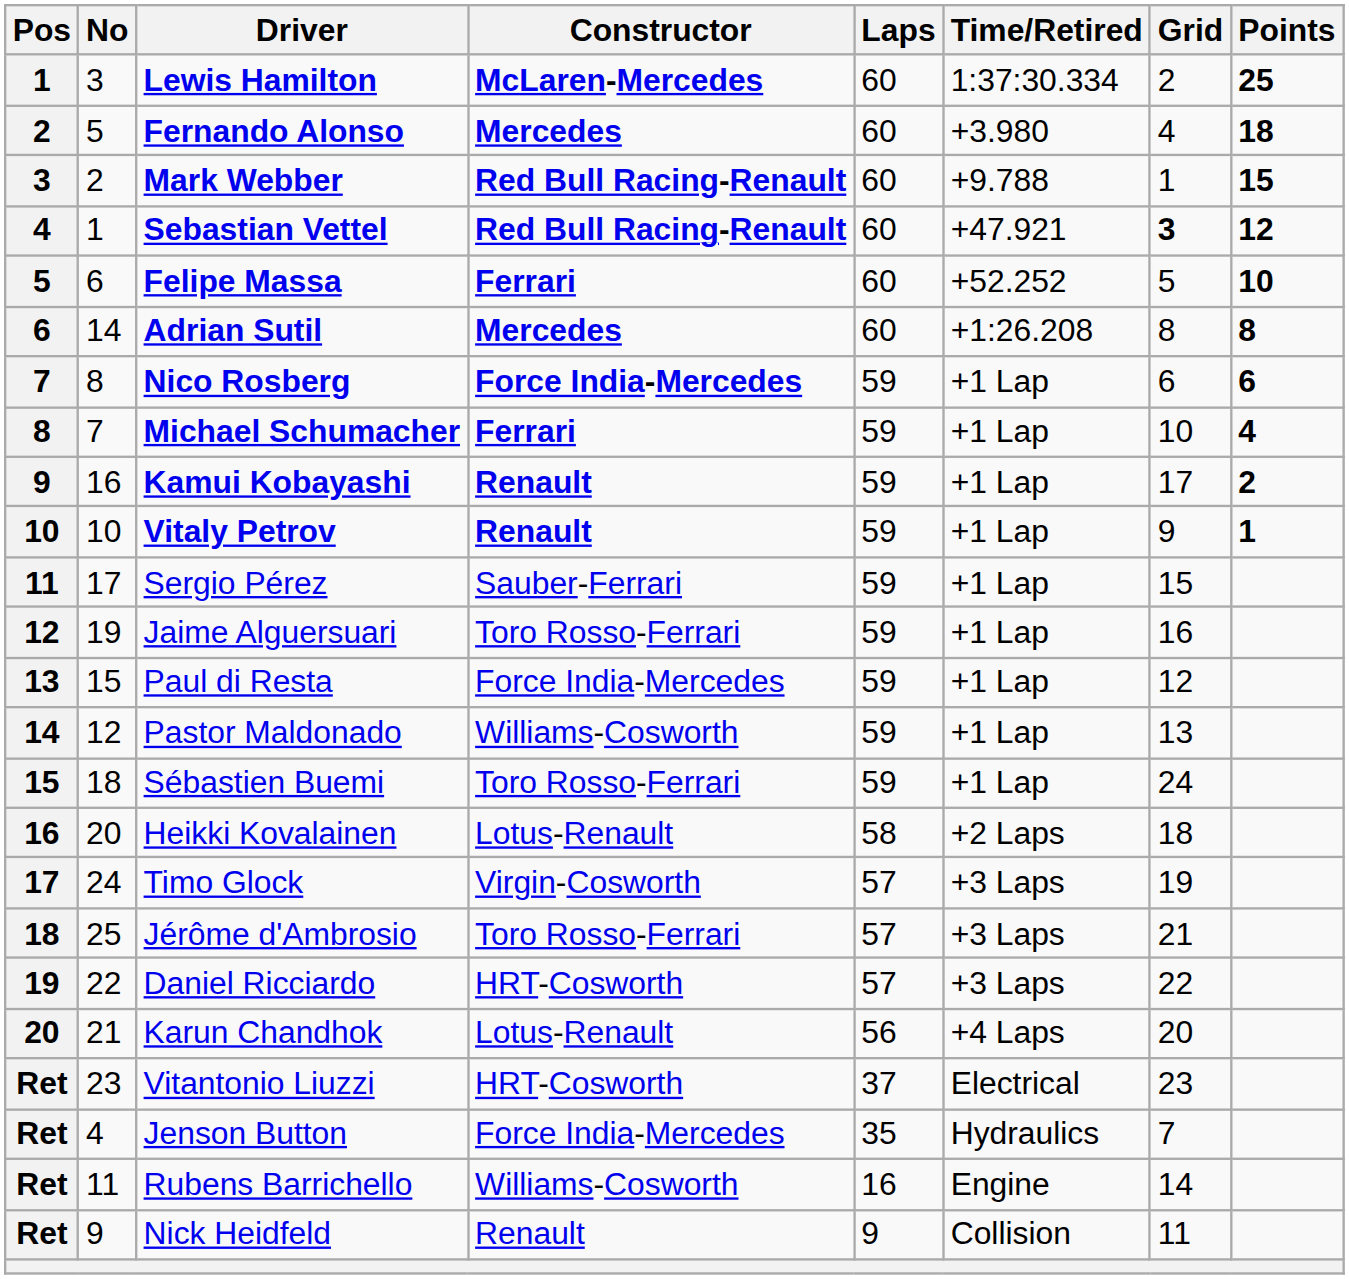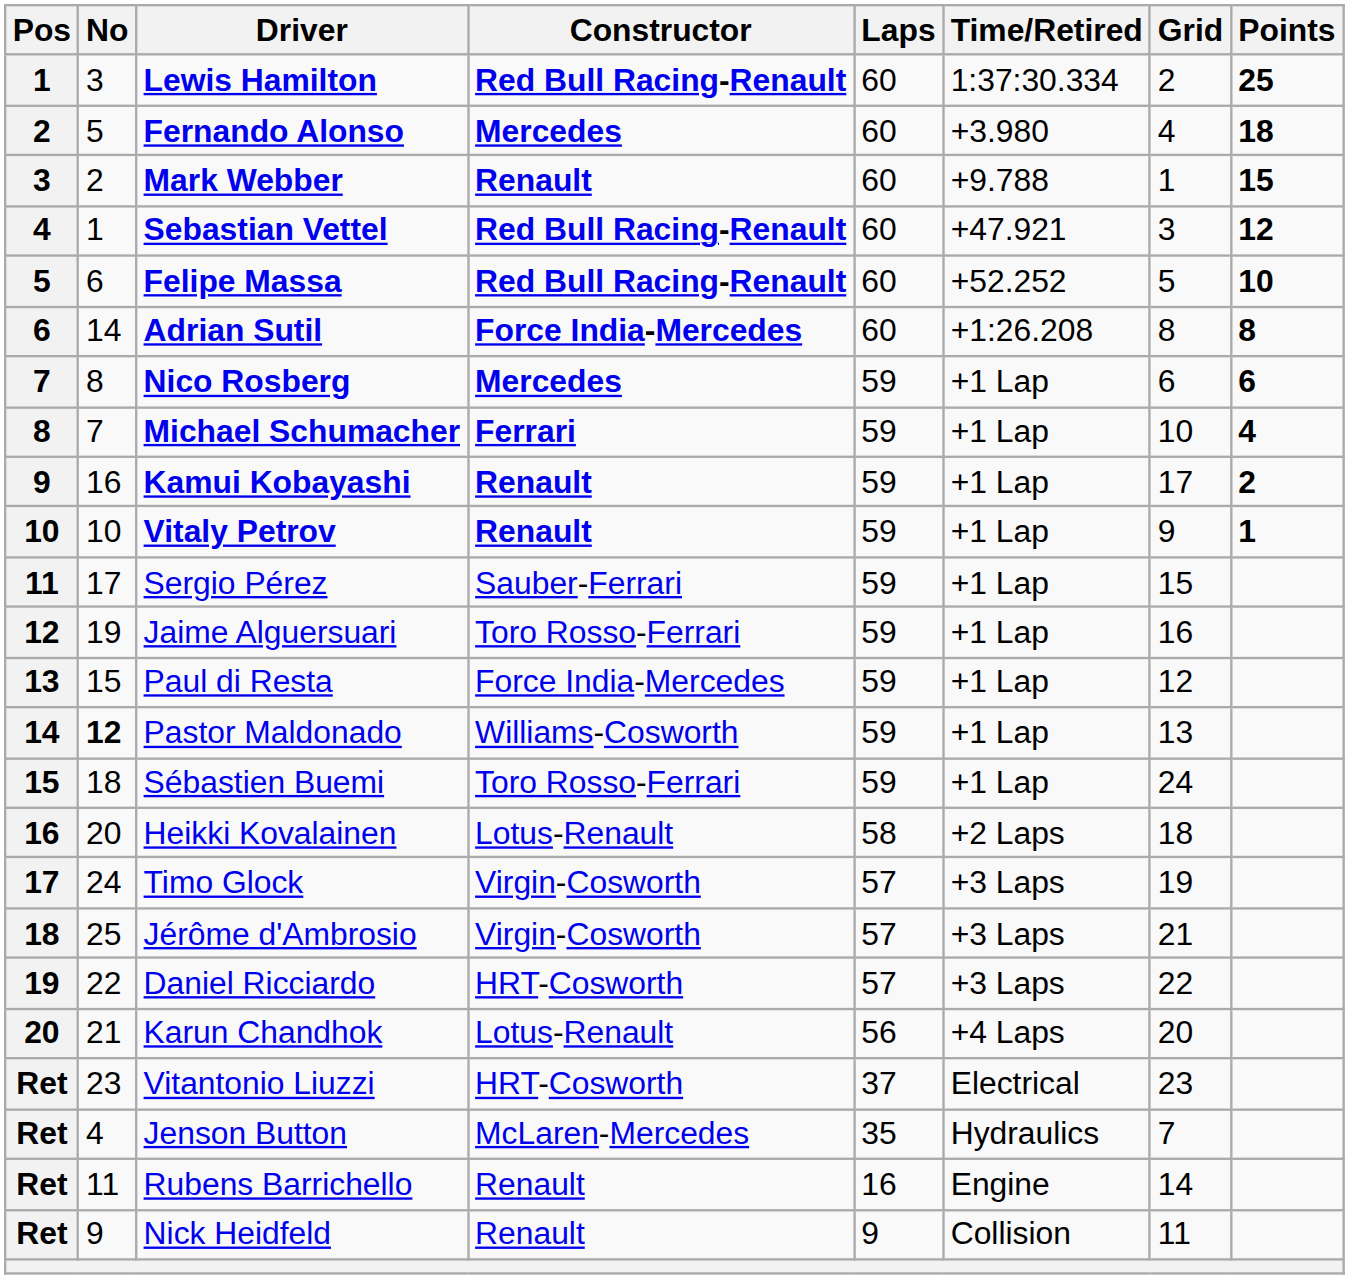 <table class="wikitable" style="font-size: 85%">
 <tr>
 <th>Pos</th>
 <th>No</th>
 <th>Driver</th>
 <th>Constructor</th>
 <th>Laps</th>
 <th>Time/Retired</th>
 <th>Grid</th>
 <th>Points</th>
 </tr>
 <tr>
 <th>1</th>
 <td>3</td>
 <td> <strong><a href='#'>Lewis Hamilton</a></strong></td>
-<td><strong><a href='#'>McLaren</a>-<a href='#'>Mercedes</a></strong></td>
+<td><strong><a href='#'>Red Bull Racing</a>-<a href='#'>Renault</a></strong></td>
 <td>60</td>
 <td>1:37:30.334</td>
 <td>2</td>
 <td><strong>25</strong></td>
 </tr>
 <tr>
 <th>2</th>
 <td>5</td>
 <td><strong> <a href='#'>Fernando Alonso</a></strong></td>
 <td><strong><a href='#'>Mercedes</a></strong></td>
 <td>60</td>
 <td>+3.980</td>
 <td>4</td>
 <td><strong>18</strong></td>
 </tr>
 <tr>
 <th>3</th>
 <td>2</td>
 <td> <strong><a href='#'>Mark Webber</a></strong></td>
-<td><strong><a href='#'>Red Bull Racing</a>-<a href='#'>Renault</a></strong></td>
+<td><strong><a href='#'>Renault</a></strong></td>
 <td>60</td>
 <td>+9.788</td>
 <td>1</td>
 <td><strong>15</strong></td>
 </tr>
 <tr>
 <th>4</th>
 <td>1</td>
 <td> <strong><a href='#'>Sebastian Vettel</a></strong></td>
 <td><strong><a href='#'>Red Bull Racing</a>-<a href='#'>Renault</a></strong></td>
 <td>60</td>
 <td>+47.921</td>
-<td><strong>3</strong></td>
+<td>3</td>
 <td><strong>12</strong></td>
 </tr>
 <tr>
 <th>5</th>
 <td>6</td>
 <td> <strong><a href='#'>Felipe Massa</a></strong></td>
-<td><strong><a href='#'>Ferrari</a></strong></td>
+<td><strong><a href='#'>Red Bull Racing</a>-<a href='#'>Renault</a></strong></td>
 <td>60</td>
 <td>+52.252</td>
 <td>5</td>
 <td><strong>10</strong></td>
 </tr>
 <tr>
 <th>6</th>
 <td>14</td>
 <td> <strong><a href='#'>Adrian Sutil</a></strong></td>
-<td><strong><a href='#'>Mercedes</a></strong></td>
+<td><strong><a href='#'>Force India</a>-<a href='#'>Mercedes</a></strong></td>
 <td>60</td>
 <td>+1:26.208</td>
 <td>8</td>
 <td><strong>8</strong></td>
 </tr>
 <tr>
 <th>7</th>
 <td>8</td>
 <td> <strong><a href='#'>Nico Rosberg</a></strong></td>
-<td><strong><a href='#'>Force India</a>-<a href='#'>Mercedes</a></strong></td>
+<td><strong><a href='#'>Mercedes</a></strong></td>
 <td>59</td>
 <td>+1 Lap</td>
 <td>6</td>
 <td><strong>6</strong></td>
 </tr>
 <tr>
 <th>8</th>
 <td>7</td>
 <td> <strong><a href='#'>Michael Schumacher</a></strong></td>
 <td><strong><a href='#'>Ferrari</a></strong></td>
 <td>59</td>
 <td>+1 Lap</td>
 <td>10</td>
 <td><strong>4</strong></td>
 </tr>
 <tr>
 <th>9</th>
 <td>16</td>
 <td> <strong><a href='#'>Kamui Kobayashi</a></strong></td>
 <td><strong><a href='#'>Renault</a></strong></td>
 <td>59</td>
 <td>+1 Lap</td>
 <td>17</td>
 <td><strong>2</strong></td>
 </tr>
 <tr>
 <th>10</th>
 <td>10</td>
 <td> <strong><a href='#'>Vitaly Petrov</a></strong></td>
 <td><strong><a href='#'>Renault</a></strong></td>
 <td>59</td>
 <td>+1 Lap</td>
 <td>9</td>
 <td><strong>1</strong></td>
 </tr>
 <tr>
 <th>11</th>
 <td>17</td>
 <td> <a href='#'>Sergio Pérez</a></td>
 <td><a href='#'>Sauber</a>-<a href='#'>Ferrari</a></td>
 <td>59</td>
 <td>+1 Lap</td>
 <td>15</td>
 <td></td>
 </tr>
 <tr>
 <th>12</th>
 <td>19</td>
 <td> <a href='#'>Jaime Alguersuari</a></td>
 <td><a href='#'>Toro Rosso</a>-<a href='#'>Ferrari</a></td>
 <td>59</td>
 <td>+1 Lap</td>
 <td>16</td>
 <td></td>
 </tr>
 <tr>
 <th>13</th>
 <td>15</td>
 <td> <a href='#'>Paul di Resta</a></td>
 <td><a href='#'>Force India</a>-<a href='#'>Mercedes</a></td>
 <td>59</td>
 <td>+1 Lap</td>
 <td>12</td>
 <td></td>
 </tr>
 <tr>
 <th>14</th>
-<td>12</td>
+<td><strong>12</strong></td>
 <td> <a href='#'>Pastor Maldonado</a></td>
 <td><a href='#'>Williams</a>-<a href='#'>Cosworth</a></td>
 <td>59</td>
 <td>+1 Lap</td>
 <td>13</td>
 <td></td>
 </tr>
 <tr>
 <th>15</th>
 <td>18</td>
 <td> <a href='#'>Sébastien Buemi</a></td>
 <td><a href='#'>Toro Rosso</a>-<a href='#'>Ferrari</a></td>
 <td>59</td>
 <td>+1 Lap</td>
 <td>24</td>
 <td></td>
 </tr>
 <tr>
 <th>16</th>
 <td>20</td>
 <td> <a href='#'>Heikki Kovalainen</a></td>
 <td><a href='#'>Lotus</a>-<a href='#'>Renault</a></td>
 <td>58</td>
 <td>+2 Laps</td>
 <td>18</td>
 <td></td>
 </tr>
 <tr>
 <th>17</th>
 <td>24</td>
 <td> <a href='#'>Timo Glock</a></td>
 <td><a href='#'>Virgin</a>-<a href='#'>Cosworth</a></td>
 <td>57</td>
 <td>+3 Laps</td>
 <td>19</td>
 <td></td>
 </tr>
 <tr>
 <th>18</th>
 <td>25</td>
 <td> <a href='#'>Jérôme d'Ambrosio</a></td>
-<td><a href='#'>Toro Rosso</a>-<a href='#'>Ferrari</a></td>
+<td><a href='#'>Virgin</a>-<a href='#'>Cosworth</a></td>
 <td>57</td>
 <td>+3 Laps</td>
 <td>21</td>
 <td></td>
 </tr>
 <tr>
 <th>19</th>
 <td>22</td>
 <td> <a href='#'>Daniel Ricciardo</a></td>
 <td><a href='#'>HRT</a>-<a href='#'>Cosworth</a></td>
 <td>57</td>
 <td>+3 Laps</td>
 <td>22</td>
 <td></td>
 </tr>
 <tr>
 <th>20</th>
 <td>21</td>
 <td> <a href='#'>Karun Chandhok</a></td>
 <td><a href='#'>Lotus</a>-<a href='#'>Renault</a></td>
 <td>56</td>
 <td>+4 Laps</td>
 <td>20</td>
 <td></td>
 </tr>
 <tr>
 <th>Ret</th>
 <td>23</td>
 <td> <a href='#'>Vitantonio Liuzzi</a></td>
 <td><a href='#'>HRT</a>-<a href='#'>Cosworth</a></td>
 <td>37</td>
 <td>Electrical</td>
 <td>23</td>
 <td></td>
 </tr>
 <tr>
 <th>Ret</th>
 <td>4</td>
 <td> <a href='#'>Jenson Button</a></td>
-<td><a href='#'>Force India</a>-<a href='#'>Mercedes</a></td>
+<td><a href='#'>McLaren</a>-<a href='#'>Mercedes</a></td>
 <td>35</td>
 <td>Hydraulics</td>
 <td>7</td>
 <td></td>
 </tr>
 <tr>
 <th>Ret</th>
 <td>11</td>
 <td> <a href='#'>Rubens Barrichello</a></td>
-<td><a href='#'>Williams</a>-<a href='#'>Cosworth</a></td>
+<td><a href='#'>Renault</a></td>
 <td>16</td>
 <td>Engine</td>
 <td>14</td>
 <td></td>
 </tr>
 <tr>
 <th>Ret</th>
 <td>9</td>
 <td> <a href='#'>Nick Heidfeld</a></td>
 <td><a href='#'>Renault</a></td>
 <td>9</td>
 <td>Collision</td>
 <td>11</td>
 <td></td>
 </tr>
 <tr>
 <th colspan="8"></th>
 </tr>
 </table>
